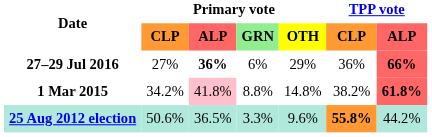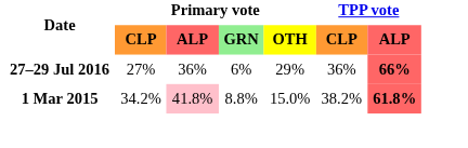 <table class="toccolours" cellpadding="5" cellspacing="0" style="text-align:center; margin-right:.5em; margin-top:.4em; font-size:90%;">
 <tr>
 <th rowspan="2">Date</th>
 <th colspan="4">Primary vote</th>
 <th colspan="2"><a href='#'>TPP vote</a></th>
 </tr>
 <tr>
 <th style="background:#f93;">CLP</th>
 <th style="background:#f66;">ALP</th>
 <th style="background:#90ee90;">GRN</th>
 <th style="background:#ff0;;">OTH</th>
 <th style="background:#f93;">CLP</th>
 <th style="background:#f66;">ALP</th>
 </tr>
 <tr>
 <th>27–29 Jul 2016</th>
 <td>27%</td>
-<td><strong>36%</strong></td>
+<td>36%</td>
 <td>6%</td>
 <td>29%</td>
 <td>36%</td>
 <td style="background:#f66;"><strong>66%</strong></td>
 </tr>
 <tr>
 <th>1 Mar 2015</th>
 <td>34.2%</td>
 <td style="background: pink;">41.8%</td>
 <td>8.8%</td>
-<td>14.8%</td>
+<td>15.0%</td>
 <td>38.2%</td>
 <td style="background:#f66;"><strong>61.8%</strong></td>
 </tr>
-<tr>
-<th style="background:#b0e9db;"><a href='#'>25 Aug 2012 election</a></th>
-<td style="background:#b0e9db;">50.6%</td>
-<td style="background:#b0e9db;">36.5%</td>
-<td style="background:#b0e9db;">3.3%</td>
-<td style="background:#b0e9db;">9.6%</td>
-<td style="background:#f93;"><strong>55.8%</strong></td>
-<td style="background:#b0e9db;">44.2%</td>
-</tr>
 </table>
